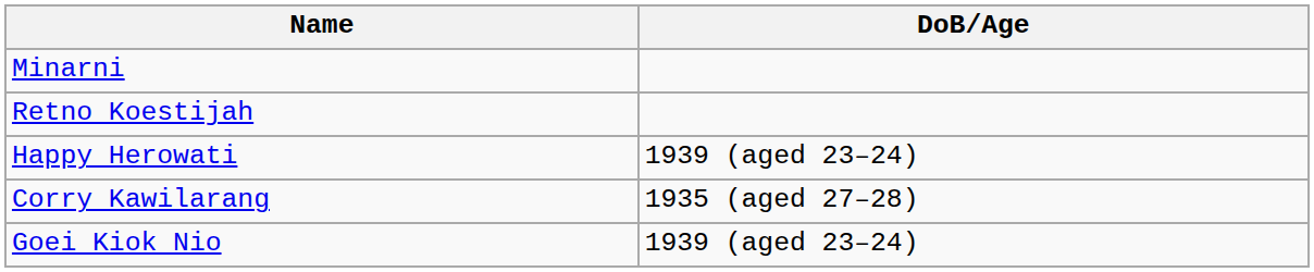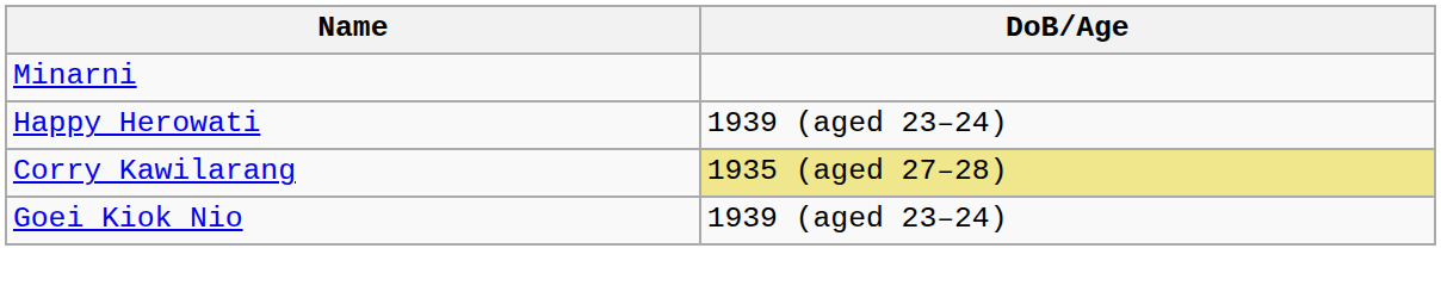 <table class="wikitable" style="width:600px; font-size:95%;">
 <tr>
 <th align="left">Name</th>
 <th align="left">DoB/Age</th>
 </tr>
 <tr>
 <td align="left"><a href='#'>Minarni</a></td>
 <td align="left"></td>
 </tr>
 <tr>
-<td align="left"><a href='#'>Retno Koestijah</a></td>
-<td align="left"></td>
-</tr>
-<tr>
 <td align="left"><a href='#'>Happy Herowati</a></td>
 <td align="left">1939 (aged 23–24)</td>
 </tr>
 <tr>
 <td align="left"><a href='#'>Corry Kawilarang</a></td>
-<td align="left">1935 (aged 27–28)</td>
+<td align="left" style="background: khaki;">1935 (aged 27–28)</td>
 </tr>
 <tr>
 <td align="left"><a href='#'>Goei Kiok Nio</a></td>
 <td align="left">1939 (aged 23–24)</td>
 </tr>
 </table>
